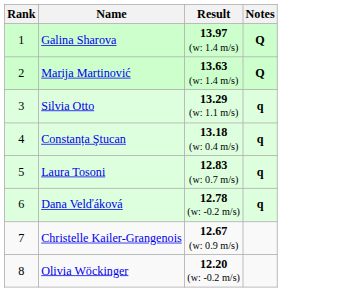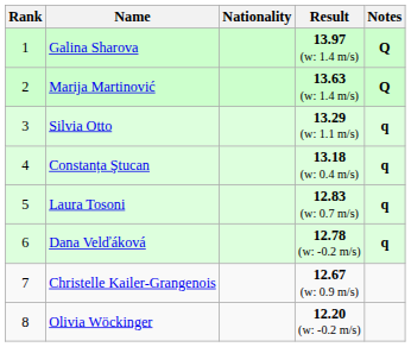 <table class="wikitable sortable" style="text-align:center">
 <tr>
 <th>Rank</th>
 <th>Name</th>
+<th>Nationality</th>
 <th>Result</th>
 <th>Notes</th>
 </tr>
 <tr bgcolor=ccffcc>
 <td>1</td>
 <td align=left><a href='#'>Galina Sharova</a></td>
+<td align=left></td>
 <td><strong>13.97</strong><br><small>(w: 1.4 m/s)</small></td>
 <td><strong>Q</strong></td>
 </tr>
 <tr bgcolor=ccffcc>
 <td>2</td>
 <td align=left><a href='#'>Marija Martinović</a></td>
+<td align=left></td>
 <td><strong>13.63</strong><br><small>(w: 1.4 m/s)</small></td>
 <td><strong>Q</strong></td>
 </tr>
 <tr bgcolor=ddffdd>
 <td>3</td>
 <td align=left><a href='#'>Silvia Otto</a></td>
+<td align=left></td>
 <td><strong>13.29</strong><br><small>(w: 1.1 m/s)</small></td>
 <td><strong>q</strong></td>
 </tr>
 <tr bgcolor=ddffdd>
 <td>4</td>
 <td align=left><a href='#'>Constanța Ştucan</a></td>
+<td align=left></td>
 <td><strong>13.18</strong><br><small>(w: 0.4 m/s)</small></td>
 <td><strong>q</strong></td>
 </tr>
 <tr bgcolor=ddffdd>
 <td>5</td>
 <td align=left><a href='#'>Laura Tosoni</a></td>
+<td align=left></td>
 <td><strong>12.83</strong><br><small>(w: 0.7 m/s)</small></td>
 <td><strong>q</strong></td>
 </tr>
 <tr bgcolor=ddffdd>
 <td>6</td>
 <td align=left><a href='#'>Dana Velďáková</a></td>
+<td align=left></td>
 <td><strong>12.78</strong><br><small>(w: -0.2 m/s)</small></td>
 <td><strong>q</strong></td>
 </tr>
 <tr>
 <td>7</td>
 <td align=left><a href='#'>Christelle Kailer-Grangenois</a></td>
+<td align=left></td>
 <td><strong>12.67</strong><br><small>(w: 0.9 m/s)</small></td>
 <td></td>
 </tr>
 <tr>
 <td>8</td>
 <td align=left><a href='#'>Olivia Wöckinger</a></td>
+<td align=left></td>
 <td><strong>12.20</strong><br><small>(w: -0.2 m/s)</small></td>
 <td></td>
 </tr>
 </table>
